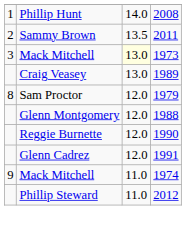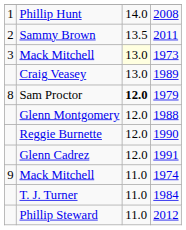 <table class="wikitable">
 <tr>
 </tr>
 <tr>
 <td>1</td>
 <td><a href='#'>Phillip Hunt</a></td>
 <td>14.0</td>
 <td><a href='#'>2008</a></td>
 </tr>
 <tr>
 <td>2</td>
 <td><a href='#'>Sammy Brown</a></td>
 <td>13.5</td>
 <td><a href='#'>2011</a></td>
 </tr>
 <tr>
 <td>3</td>
 <td><a href='#'>Mack Mitchell</a></td>
 <td style="background: lightyellow;">13.0</td>
 <td><a href='#'>1973</a></td>
 </tr>
 <tr>
 <td></td>
 <td><a href='#'>Craig Veasey</a></td>
 <td>13.0</td>
 <td><a href='#'>1989</a></td>
 </tr>
 <tr>
 <td>8</td>
 <td>Sam Proctor</td>
-<td>12.0</td>
+<td><strong>12.0</strong></td>
 <td><a href='#'>1979</a></td>
 </tr>
 <tr>
 <td></td>
 <td><a href='#'>Glenn Montgomery</a></td>
 <td>12.0</td>
 <td><a href='#'>1988</a></td>
 </tr>
 <tr>
 <td></td>
 <td><a href='#'>Reggie Burnette</a></td>
 <td>12.0</td>
 <td><a href='#'>1990</a></td>
 </tr>
 <tr>
 <td></td>
 <td><a href='#'>Glenn Cadrez</a></td>
 <td>12.0</td>
 <td><a href='#'>1991</a></td>
 </tr>
 <tr>
 <td>9</td>
 <td><a href='#'>Mack Mitchell</a></td>
 <td>11.0</td>
 <td><a href='#'>1974</a></td>
 </tr>
 <tr>
 <td></td>
+<td><a href='#'>T. J. Turner</a></td>
+<td>11.0</td>
+<td><a href='#'>1984</a></td>
+</tr>
+<tr>
+<td></td>
 <td><a href='#'>Phillip Steward</a></td>
 <td>11.0</td>
 <td><a href='#'>2012</a></td>
 </tr>
 </table>
